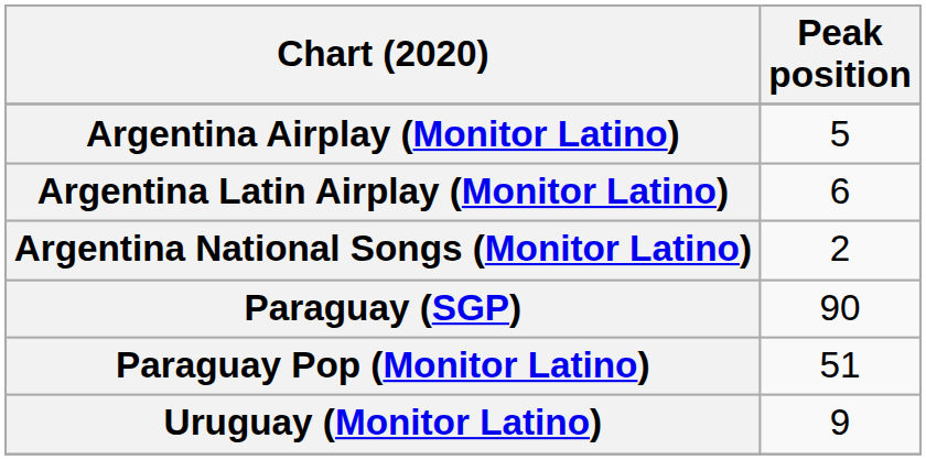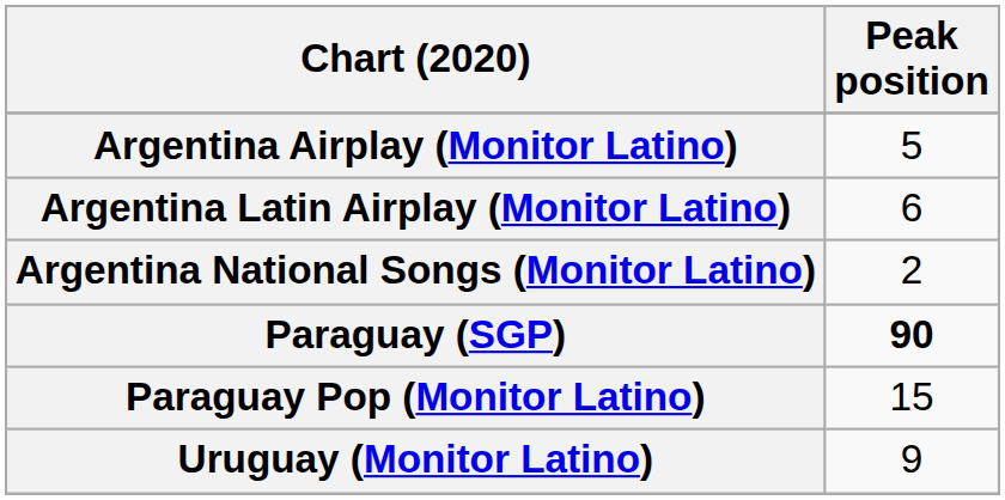 <table class="wikitable sortable plainrowheaders" style="text-align:center">
 <tr>
 <th scope="col">Chart (2020)</th>
 <th scope="col">Peak<br> position</th>
 </tr>
 <tr>
 </tr>
 <tr>
 <th scope="row">Argentina Airplay (<a href='#'>Monitor Latino</a>)</th>
 <td>5</td>
 </tr>
 <tr>
 <th scope="row">Argentina Latin Airplay (<a href='#'>Monitor Latino</a>)</th>
 <td>6</td>
 </tr>
 <tr>
 <th scope="row">Argentina National Songs (<a href='#'>Monitor Latino</a>)</th>
 <td>2</td>
 </tr>
 <tr>
 <th scope="row">Paraguay (<a href='#'>SGP</a>)</th>
-<td>90</td>
+<td><strong>90</strong></td>
 </tr>
 <tr>
 <th scope="row">Paraguay Pop (<a href='#'>Monitor Latino</a>)</th>
-<td>51</td>
+<td>15</td>
 </tr>
 <tr>
 <th scope="row">Uruguay (<a href='#'>Monitor Latino</a>)</th>
 <td>9</td>
 </tr>
 <tr>
 </tr>
 </table>
